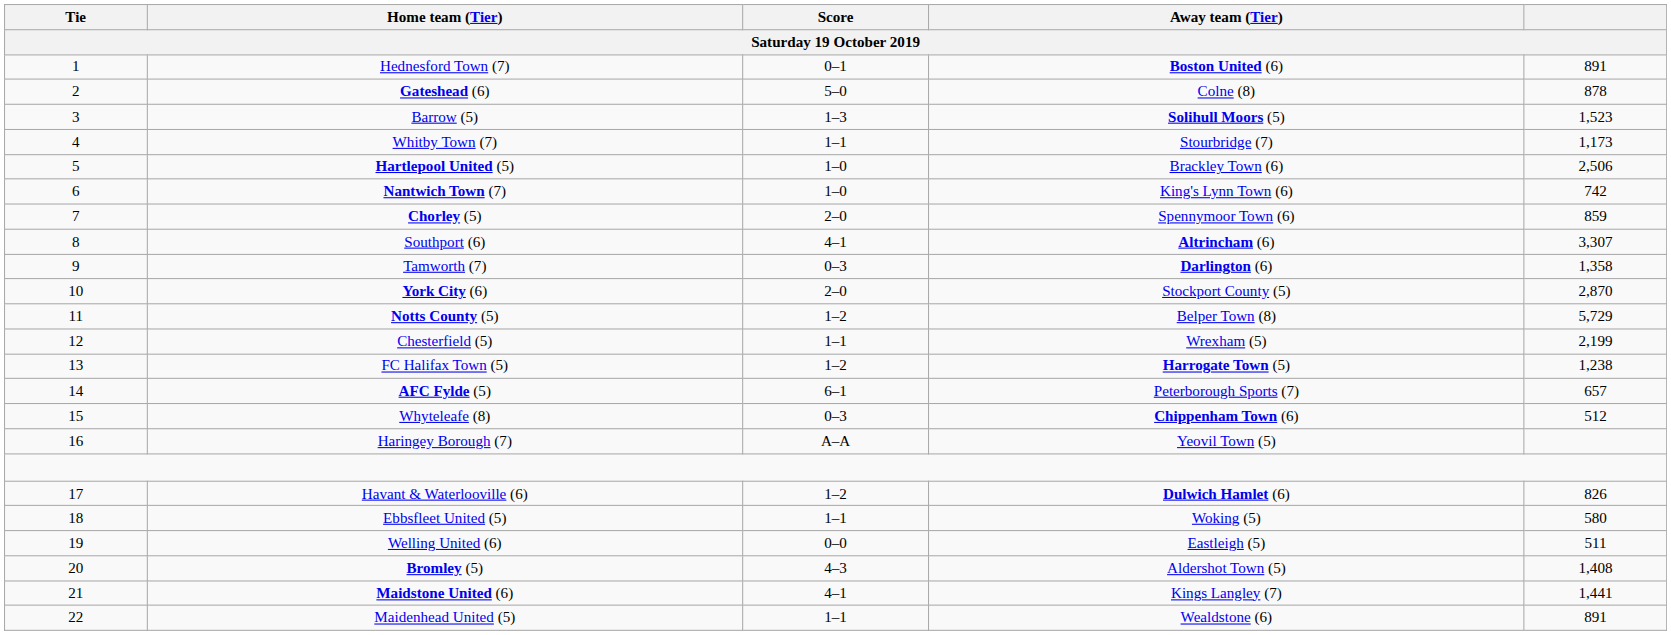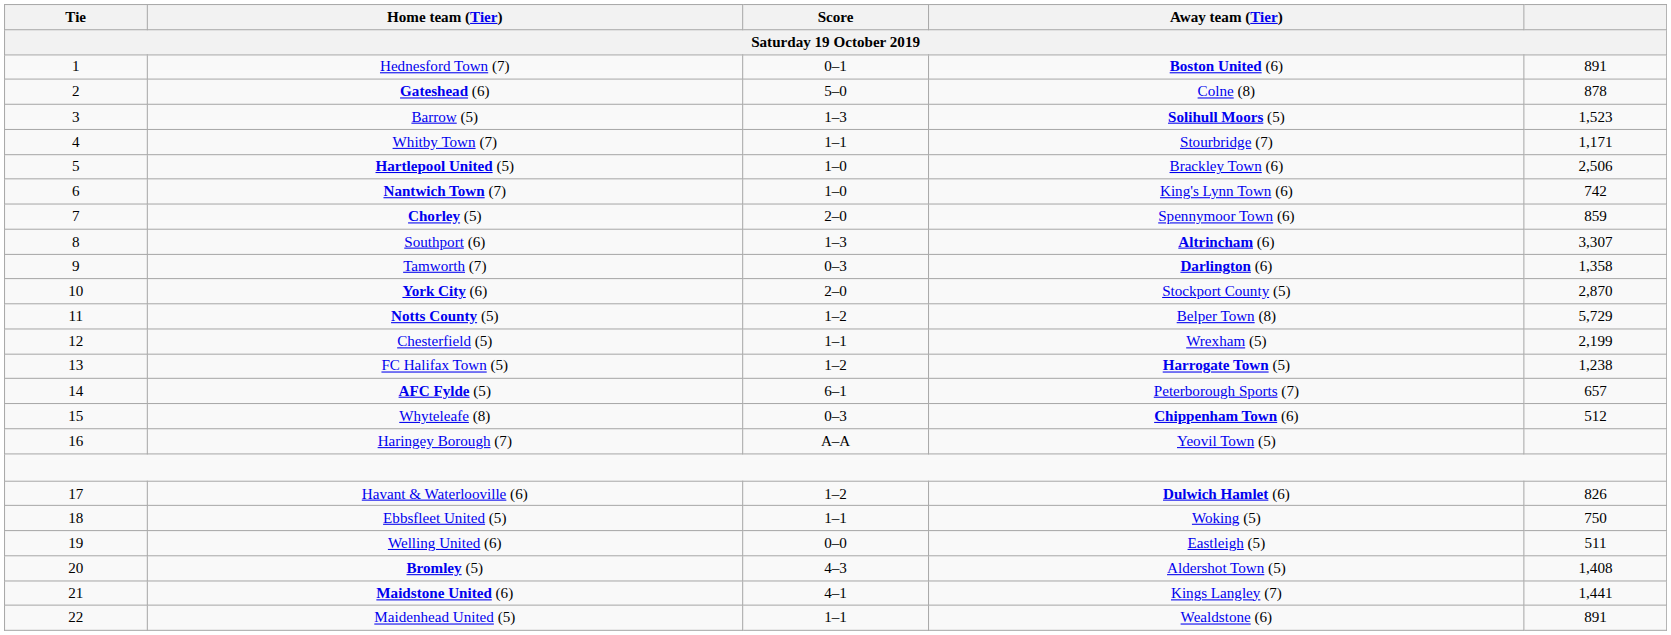 <table class="wikitable" style="text-align:center; font-size:90%; width:100%">
 <tr>
 <th scope="col" style="width:  8.43%;">Tie</th>
 <th scope="col" style="width: 35.29%;">Home team (<a href='#'>Tier</a>)</th>
 <th scope="col" style="width: 11.00%;">Score</th>
 <th scope="col" style="width: 35.29%;">Away team (<a href='#'>Tier</a>)</th>
 <th scope="col" style="width:  8.43%;"></th>
 </tr>
 <tr>
 <th colspan="5"><strong>Saturday 19 October 2019</strong></th>
 </tr>
 <tr>
 <td>1</td>
 <td><a href='#'>Hednesford Town</a> (7)</td>
 <td>0–1</td>
 <td><strong><a href='#'>Boston United</a></strong> (6)</td>
 <td>891</td>
 </tr>
 <tr>
 <td>2</td>
 <td><strong><a href='#'>Gateshead</a></strong> (6)</td>
 <td>5–0</td>
 <td><a href='#'>Colne</a> (8)</td>
 <td>878</td>
 </tr>
 <tr>
 <td>3</td>
 <td><a href='#'>Barrow</a> (5)</td>
 <td>1–3</td>
 <td><strong><a href='#'>Solihull Moors</a></strong> (5)</td>
 <td>1,523</td>
 </tr>
 <tr>
 <td>4</td>
 <td><a href='#'>Whitby Town</a> (7)</td>
 <td>1–1</td>
 <td><a href='#'>Stourbridge</a> (7)</td>
-<td>1,173</td>
+<td>1,171</td>
 </tr>
 <tr>
 <td>5</td>
 <td><strong><a href='#'>Hartlepool United</a></strong> (5)</td>
 <td>1–0</td>
 <td><a href='#'>Brackley Town</a> (6)</td>
 <td>2,506</td>
 </tr>
 <tr>
 <td>6</td>
 <td><strong><a href='#'>Nantwich Town</a></strong> (7)</td>
 <td>1–0</td>
 <td><a href='#'>King's Lynn Town</a> (6)</td>
 <td>742</td>
 </tr>
 <tr>
 <td>7</td>
 <td><strong><a href='#'>Chorley</a></strong> (5)</td>
 <td>2–0</td>
 <td><a href='#'>Spennymoor Town</a> (6)</td>
 <td>859</td>
 </tr>
 <tr>
 <td>8</td>
 <td><a href='#'>Southport</a> (6)</td>
-<td>4–1</td>
+<td>1–3</td>
 <td><strong><a href='#'>Altrincham</a></strong> (6)</td>
 <td>3,307</td>
 </tr>
 <tr>
 <td>9</td>
 <td><a href='#'>Tamworth</a> (7)</td>
 <td>0–3</td>
 <td><strong><a href='#'>Darlington</a></strong> (6)</td>
 <td>1,358</td>
 </tr>
 <tr>
 <td>10</td>
 <td><strong><a href='#'>York City</a></strong> (6)</td>
 <td>2–0</td>
 <td><a href='#'>Stockport County</a> (5)</td>
 <td>2,870</td>
 </tr>
 <tr>
 <td>11</td>
 <td><strong><a href='#'>Notts County</a></strong> (5)</td>
 <td>1–2</td>
 <td><a href='#'>Belper Town</a> (8)</td>
 <td>5,729</td>
 </tr>
 <tr>
 <td>12</td>
 <td><a href='#'>Chesterfield</a> (5)</td>
 <td>1–1</td>
 <td><a href='#'>Wrexham</a> (5)</td>
 <td>2,199</td>
 </tr>
 <tr>
 <td>13</td>
 <td><a href='#'>FC Halifax Town</a> (5)</td>
 <td>1–2</td>
 <td><strong><a href='#'>Harrogate Town</a></strong> (5)</td>
 <td>1,238</td>
 </tr>
 <tr>
 <td>14</td>
 <td><strong><a href='#'>AFC Fylde</a></strong> (5)</td>
 <td>6–1</td>
 <td><a href='#'>Peterborough Sports</a> (7)</td>
 <td>657</td>
 </tr>
 <tr>
 <td>15</td>
 <td><a href='#'>Whyteleafe</a> (8)</td>
 <td>0–3</td>
 <td><strong><a href='#'>Chippenham Town</a> </strong> (6)</td>
 <td>512</td>
 </tr>
 <tr>
 <td>16</td>
 <td><a href='#'>Haringey Borough</a> (7)</td>
 <td>A–A</td>
 <td><a href='#'>Yeovil Town</a> (5)</td>
 <td></td>
 </tr>
 <tr>
 <td colspan="5" style="height:20px; text-align:center; font-size:90%"></td>
 </tr>
 <tr>
 <td>17</td>
 <td><a href='#'>Havant & Waterlooville</a> (6)</td>
 <td>1–2</td>
 <td><strong><a href='#'>Dulwich Hamlet</a></strong> (6)</td>
 <td>826</td>
 </tr>
 <tr>
 <td>18</td>
 <td><a href='#'>Ebbsfleet United</a> (5)</td>
 <td>1–1</td>
 <td><a href='#'>Woking</a> (5)</td>
-<td>580</td>
+<td>750</td>
 </tr>
 <tr>
 <td>19</td>
 <td><a href='#'>Welling United</a> (6)</td>
 <td>0–0</td>
 <td><a href='#'>Eastleigh</a> (5)</td>
 <td>511</td>
 </tr>
 <tr>
 <td>20</td>
 <td><strong><a href='#'>Bromley</a> </strong> (5)</td>
 <td>4–3</td>
 <td><a href='#'>Aldershot Town</a> (5)</td>
 <td>1,408</td>
 </tr>
 <tr>
 <td>21</td>
 <td><strong><a href='#'>Maidstone United</a></strong> (6)</td>
 <td>4–1</td>
 <td><a href='#'>Kings Langley</a> (7)</td>
 <td>1,441</td>
 </tr>
 <tr>
 <td>22</td>
 <td><a href='#'>Maidenhead United</a> (5)</td>
 <td>1–1</td>
 <td><a href='#'>Wealdstone</a> (6)</td>
 <td>891</td>
 </tr>
 </table>
